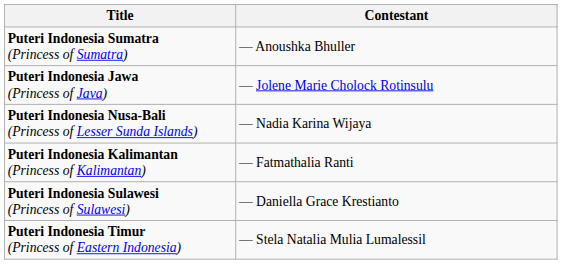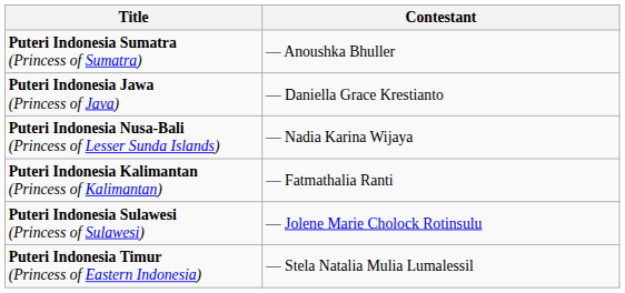 <table class="wikitable sortable" style="font-size:95%;">
 <tr>
 <th style="width:250px;">Title</th>
 <th style="width:350px;">Contestant</th>
 </tr>
 <tr>
 <td><strong>Puteri Indonesia Sumatra</strong><br><em>(Princess of <a href='#'>Sumatra</a>)</em></td>
 <td><strong></strong> — Anoushka Bhuller</td>
 </tr>
 <tr>
 <td><strong>Puteri Indonesia Jawa</strong><br><em>(Princess of <a href='#'>Java</a>)</em></td>
-<td><strong></strong> — <a href='#'>Jolene Marie Cholock Rotinsulu</a></td>
+<td><strong></strong> — Daniella Grace Krestianto</td>
 </tr>
 <tr>
 <td><strong>Puteri Indonesia Nusa-Bali</strong><br><em>(Princess of <a href='#'>Lesser Sunda Islands</a>)</em></td>
 <td><strong></strong> — Nadia Karina Wijaya</td>
 </tr>
 <tr>
 <td><strong>Puteri Indonesia Kalimantan</strong><br><em>(Princess of <a href='#'>Kalimantan</a>)</em></td>
 <td><strong></strong> — Fatmathalia Ranti</td>
 </tr>
 <tr>
 <td><strong>Puteri Indonesia Sulawesi</strong><br><em>(Princess of <a href='#'>Sulawesi</a>)</em></td>
-<td><strong></strong> — Daniella Grace Krestianto</td>
+<td><strong></strong> — <a href='#'>Jolene Marie Cholock Rotinsulu</a></td>
 </tr>
 <tr>
 <td><strong>Puteri Indonesia Timur</strong><br><em>(Princess of <a href='#'>Eastern Indonesia</a>)</em></td>
 <td><strong></strong> — Stela Natalia Mulia Lumalessil</td>
 </tr>
 </table>
